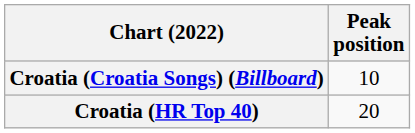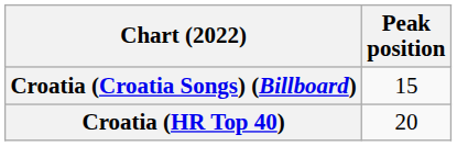 <table class="wikitable sortable plainrowheaders" style="text-align:center">
 <tr>
 <th scope="col">Chart (2022)</th>
 <th scope="col">Peak<br>position</th>
 </tr>
 <tr>
 <th scope="row">Croatia (<a href='#'>Croatia Songs</a>) (<a href='#'><em>Billboard</em></a>)</th>
-<td>10</td>
+<td>15</td>
 </tr>
 <tr>
 <th scope="row">Croatia (<a href='#'>HR Top 40</a>)</th>
 <td>20</td>
 </tr>
 </table>
